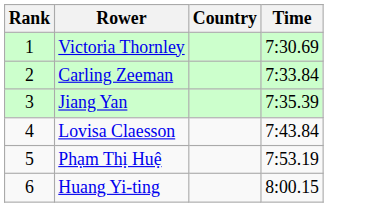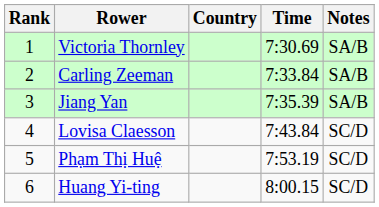 <table class="wikitable" style="text-align:center">
 <tr>
 <th>Rank</th>
 <th>Rower</th>
 <th>Country</th>
 <th>Time</th>
+<th>Notes</th>
 </tr>
 <tr bgcolor=ccffcc>
 <td>1</td>
 <td align="left"><a href='#'>Victoria Thornley</a></td>
 <td align="left"></td>
 <td>7:30.69</td>
+<td>SA/B</td>
 </tr>
 <tr bgcolor=ccffcc>
 <td>2</td>
 <td align="left"><a href='#'>Carling Zeeman</a></td>
 <td align="left"></td>
 <td>7:33.84</td>
+<td>SA/B</td>
 </tr>
 <tr bgcolor=ccffcc>
 <td>3</td>
 <td align="left"><a href='#'>Jiang Yan</a></td>
 <td align="left"></td>
 <td>7:35.39</td>
+<td>SA/B</td>
 </tr>
 <tr>
 <td>4</td>
 <td align="left"><a href='#'>Lovisa Claesson</a></td>
 <td align="left"></td>
 <td>7:43.84</td>
+<td>SC/D</td>
 </tr>
 <tr>
 <td>5</td>
 <td align="left"><a href='#'>Phạm Thị Huệ</a></td>
 <td align="left"></td>
 <td>7:53.19</td>
+<td>SC/D</td>
 </tr>
 <tr>
 <td>6</td>
 <td align="left"><a href='#'>Huang Yi-ting</a></td>
 <td align="left"></td>
 <td>8:00.15</td>
+<td>SC/D</td>
 </tr>
 </table>
